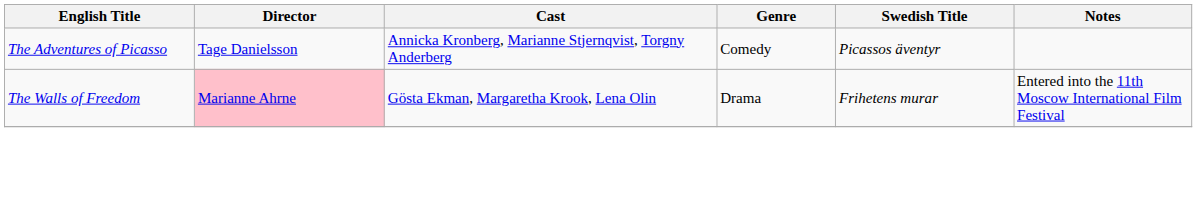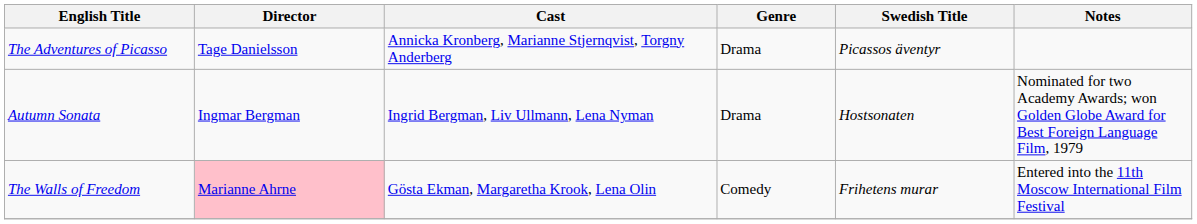 <table class="wikitable" style="width:100%;">
 <tr>
 <th style="width:16%;">English Title</th>
 <th style="width:16%;">Director</th>
 <th style="width:28%;">Cast</th>
 <th style="width:10%;">Genre</th>
 <th style="width:15%;">Swedish Title</th>
 <th style="width:15%;">Notes</th>
 </tr>
 <tr>
 <td><em><a href='#'>The Adventures of Picasso</a></em></td>
 <td><a href='#'>Tage Danielsson</a></td>
 <td><a href='#'>Annicka Kronberg</a>, <a href='#'>Marianne Stjernqvist</a>, <a href='#'>Torgny Anderberg</a></td>
-<td>Comedy</td>
+<td>Drama</td>
 <td><em>Picassos äventyr</em></td>
 <td></td>
+</tr>
+<tr>
+<td><em><a href='#'>Autumn Sonata</a></em></td>
+<td><a href='#'>Ingmar Bergman</a></td>
+<td><a href='#'>Ingrid Bergman</a>, <a href='#'>Liv Ullmann</a>, <a href='#'>Lena Nyman</a></td>
+<td>Drama</td>
+<td><em>Hostsonaten</em></td>
+<td>Nominated for two Academy Awards; won <a href='#'>Golden Globe Award for Best Foreign Language Film</a>, 1979</td>
 </tr>
 <tr>
 <td><em><a href='#'>The Walls of Freedom</a></em></td>
 <td style="background: pink;"><a href='#'>Marianne Ahrne</a></td>
 <td><a href='#'>Gösta Ekman</a>, <a href='#'>Margaretha Krook</a>, <a href='#'>Lena Olin</a></td>
-<td>Drama</td>
+<td>Comedy</td>
 <td><em>Frihetens murar</em></td>
 <td>Entered into the <a href='#'>11th Moscow International Film Festival</a></td>
 </tr>
 <tr>
 </tr>
 </table>
